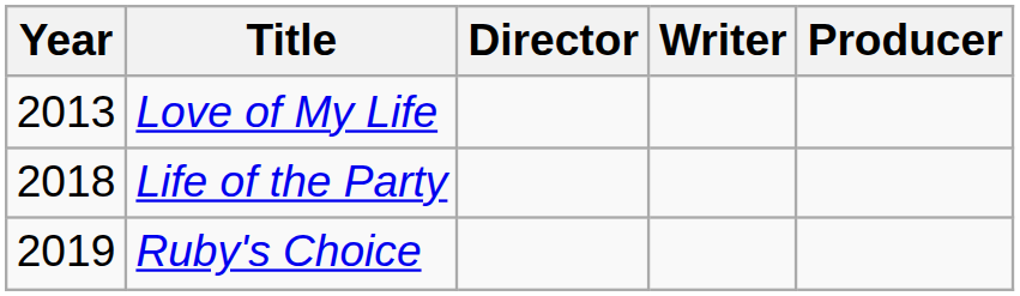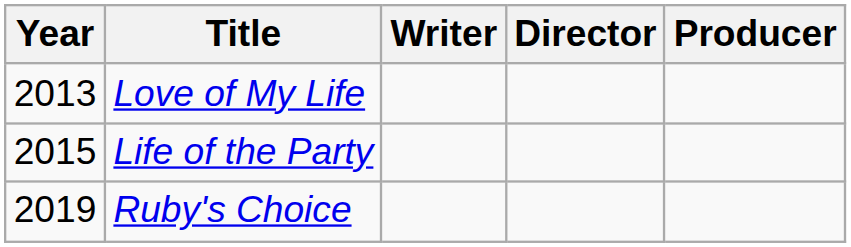 <table class="wikitable">
 <tr>
 <th>Year</th>
 <th>Title</th>
+<th>Writer</th>
 <th>Director</th>
-<th>Writer</th>
 <th>Producer</th>
 </tr>
 <tr>
 <td>2013</td>
 <td><em><a href='#'>Love of My Life</a></em></td>
 <td></td>
 <td></td>
 <td></td>
 </tr>
 <tr>
-<td>2018</td>
+<td>2015</td>
 <td><em><a href='#'>Life of the Party</a></em></td>
 <td></td>
 <td></td>
 <td></td>
 </tr>
 <tr>
 <td>2019</td>
 <td><em><a href='#'>Ruby's Choice</a></em></td>
 <td></td>
 <td></td>
 <td></td>
 </tr>
 </table>
